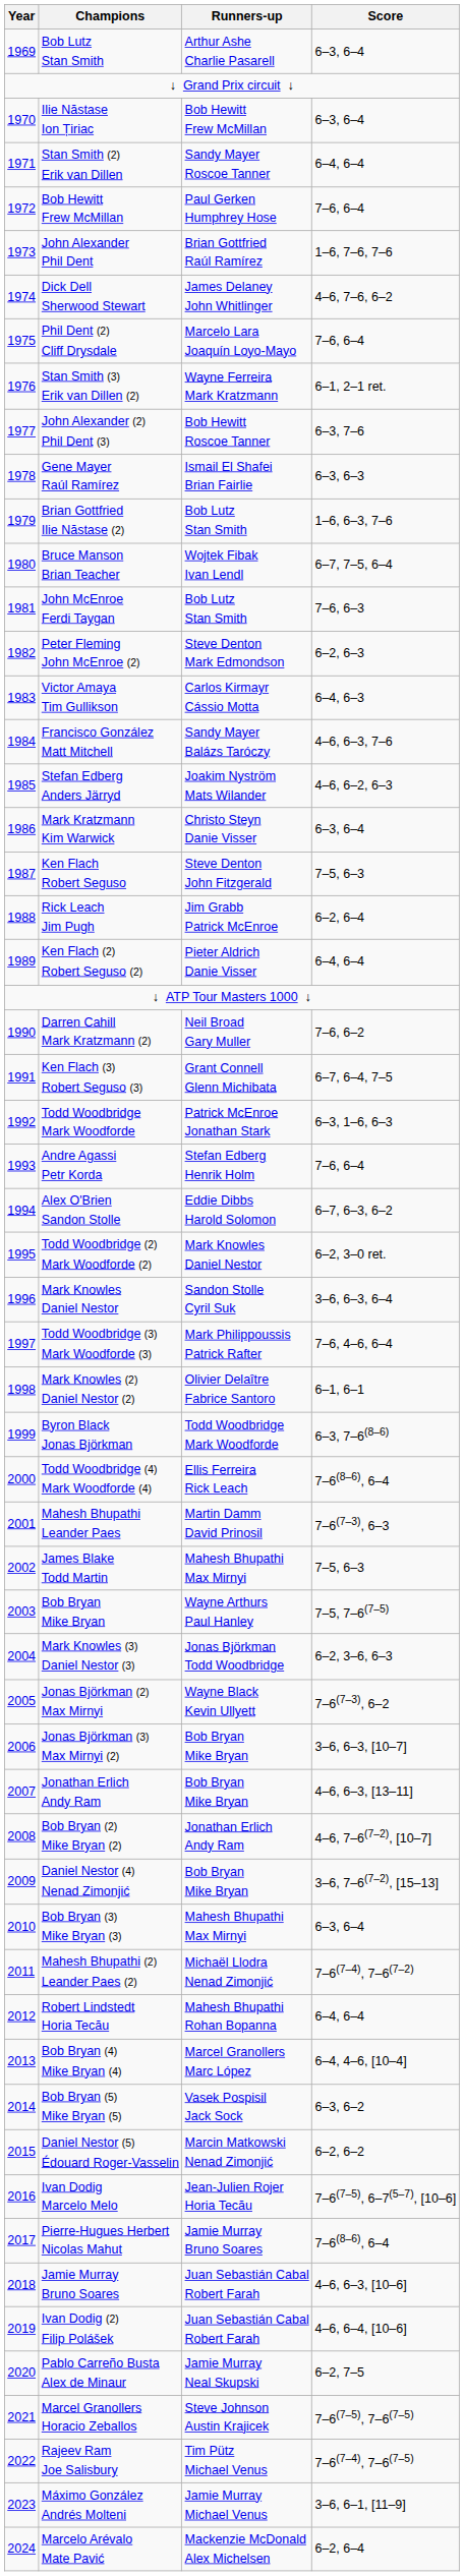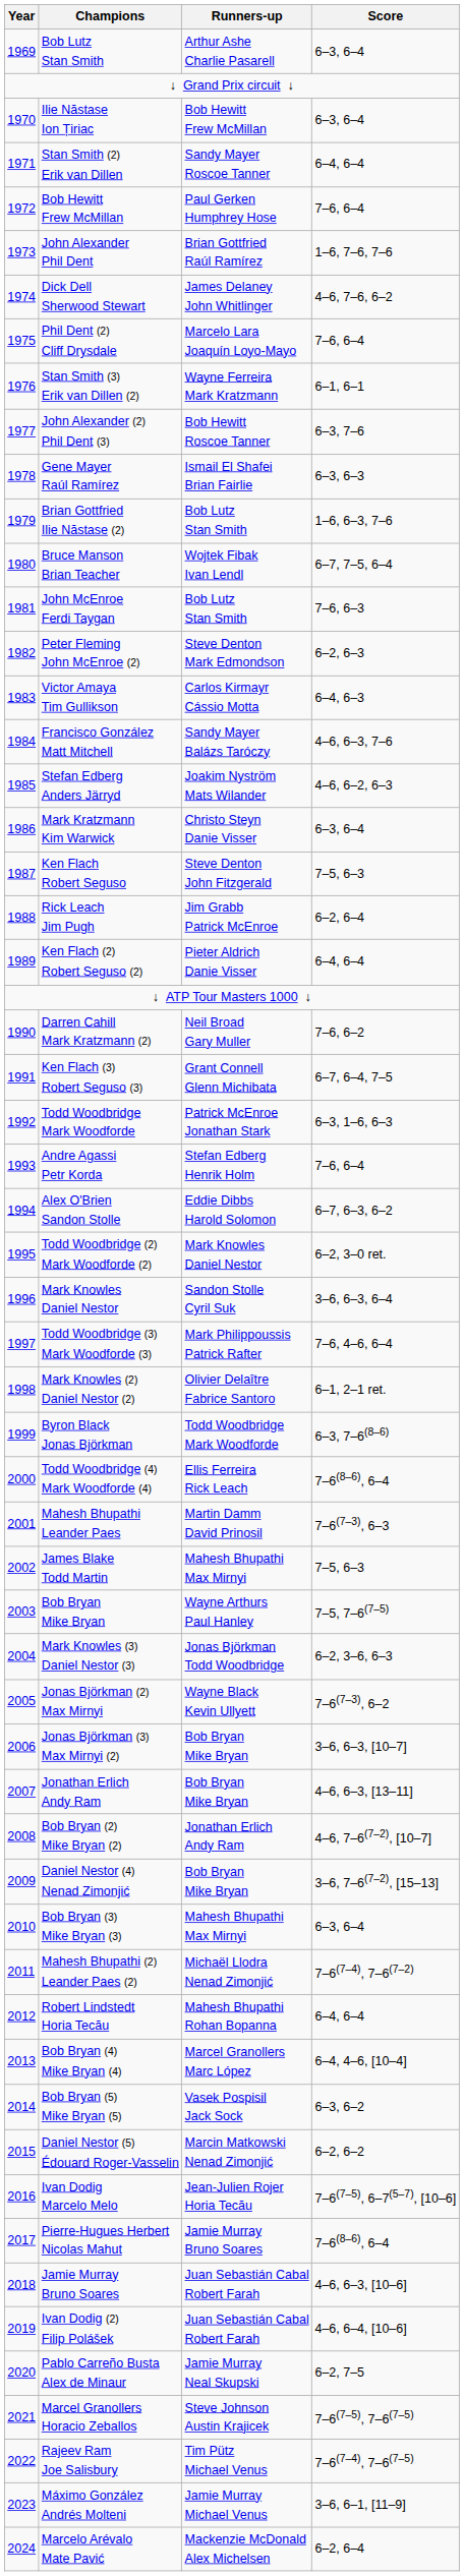 <table class="wikitable sortable" style="font-size:1.00em; line-height:1.5em;">
 <tr>
 <th>Year</th>
 <th>Champions</th>
 <th>Runners-up</th>
 <th>Score</th>
 </tr>
 <tr>
 <td><a href='#'>1969</a></td>
 <td> <a href='#'>Bob Lutz</a> <br>  <a href='#'>Stan Smith</a></td>
 <td> <a href='#'>Arthur Ashe</a> <br>  <a href='#'>Charlie Pasarell</a></td>
 <td>6–3, 6–4</td>
 </tr>
 <tr>
 <td colspan=5 align=center>↓  <a href='#'>Grand Prix circuit</a>  ↓</td>
 </tr>
 <tr>
 <td><a href='#'>1970</a></td>
 <td> <a href='#'>Ilie Năstase</a> <br>  <a href='#'>Ion Țiriac</a></td>
 <td> <a href='#'>Bob Hewitt</a> <br>  <a href='#'>Frew McMillan</a></td>
 <td>6–3, 6–4</td>
 </tr>
 <tr>
 <td><a href='#'>1971</a></td>
 <td> <a href='#'>Stan Smith</a> <small>(2)</small> <br>  <a href='#'>Erik van Dillen</a></td>
 <td> <a href='#'>Sandy Mayer</a> <br>  <a href='#'>Roscoe Tanner</a></td>
 <td>6–4, 6–4</td>
 </tr>
 <tr>
 <td><a href='#'>1972</a></td>
 <td> <a href='#'>Bob Hewitt</a> <br>  <a href='#'>Frew McMillan</a></td>
 <td> <a href='#'>Paul Gerken</a> <br>  <a href='#'>Humphrey Hose</a></td>
 <td>7–6, 6–4</td>
 </tr>
 <tr>
 <td><a href='#'>1973</a></td>
 <td> <a href='#'>John Alexander</a> <br>  <a href='#'>Phil Dent</a></td>
 <td> <a href='#'>Brian Gottfried</a> <br>  <a href='#'>Raúl Ramírez</a></td>
 <td>1–6, 7–6, 7–6</td>
 </tr>
 <tr>
 <td><a href='#'>1974</a></td>
 <td> <a href='#'>Dick Dell</a> <br>  <a href='#'>Sherwood Stewart</a></td>
 <td> <a href='#'>James Delaney</a> <br>  <a href='#'>John Whitlinger</a></td>
 <td>4–6, 7–6, 6–2</td>
 </tr>
 <tr>
 <td><a href='#'>1975</a></td>
 <td> <a href='#'>Phil Dent</a> <small>(2)</small> <br>  <a href='#'>Cliff Drysdale</a></td>
 <td> <a href='#'>Marcelo Lara</a> <br>  <a href='#'>Joaquín Loyo-Mayo</a></td>
 <td>7–6, 6–4</td>
 </tr>
 <tr>
 <td><a href='#'>1976</a></td>
 <td> <a href='#'>Stan Smith</a> <small>(3)</small> <br>  <a href='#'>Erik van Dillen</a> <small>(2)</small></td>
 <td> <a href='#'>Wayne Ferreira</a> <br>  <a href='#'>Mark Kratzmann</a></td>
-<td>6–1, 2–1 ret.</td>
+<td>6–1, 6–1</td>
 </tr>
 <tr>
 <td><a href='#'>1977</a></td>
 <td> <a href='#'>John Alexander</a> <small>(2)</small> <br>  <a href='#'>Phil Dent</a> <small>(3)</small></td>
 <td> <a href='#'>Bob Hewitt</a> <br>  <a href='#'>Roscoe Tanner</a></td>
 <td>6–3, 7–6</td>
 </tr>
 <tr>
 <td><a href='#'>1978</a></td>
 <td> <a href='#'>Gene Mayer</a> <br>  <a href='#'>Raúl Ramírez</a></td>
 <td> <a href='#'>Ismail El Shafei</a> <br>  <a href='#'>Brian Fairlie</a></td>
 <td>6–3, 6–3</td>
 </tr>
 <tr>
 <td><a href='#'>1979</a></td>
 <td> <a href='#'>Brian Gottfried</a> <br>  <a href='#'>Ilie Năstase</a> <small>(2)</small></td>
 <td> <a href='#'>Bob Lutz</a> <br>  <a href='#'>Stan Smith</a></td>
 <td>1–6, 6–3, 7–6</td>
 </tr>
 <tr>
 <td><a href='#'>1980</a></td>
 <td> <a href='#'>Bruce Manson</a> <br>  <a href='#'>Brian Teacher</a></td>
 <td> <a href='#'>Wojtek Fibak</a> <br>  <a href='#'>Ivan Lendl</a></td>
 <td>6–7, 7–5, 6–4</td>
 </tr>
 <tr>
 <td><a href='#'>1981</a></td>
 <td> <a href='#'>John McEnroe</a> <br>  <a href='#'>Ferdi Taygan</a></td>
 <td> <a href='#'>Bob Lutz</a> <br>  <a href='#'>Stan Smith</a></td>
 <td>7–6, 6–3</td>
 </tr>
 <tr>
 <td><a href='#'>1982</a></td>
 <td> <a href='#'>Peter Fleming</a> <br>  <a href='#'>John McEnroe</a> <small>(2)</small></td>
 <td> <a href='#'>Steve Denton</a> <br>  <a href='#'>Mark Edmondson</a></td>
 <td>6–2, 6–3</td>
 </tr>
 <tr>
 <td><a href='#'>1983</a></td>
 <td> <a href='#'>Victor Amaya</a> <br>  <a href='#'>Tim Gullikson</a></td>
 <td> <a href='#'>Carlos Kirmayr</a> <br>  <a href='#'>Cássio Motta</a></td>
 <td>6–4, 6–3</td>
 </tr>
 <tr>
 <td><a href='#'>1984</a></td>
 <td> <a href='#'>Francisco González</a> <br>  <a href='#'>Matt Mitchell</a></td>
 <td> <a href='#'>Sandy Mayer</a> <br>  <a href='#'>Balázs Taróczy</a></td>
 <td>4–6, 6–3, 7–6</td>
 </tr>
 <tr>
 <td><a href='#'>1985</a></td>
 <td> <a href='#'>Stefan Edberg</a> <br>  <a href='#'>Anders Järryd</a></td>
 <td> <a href='#'>Joakim Nyström</a> <br>  <a href='#'>Mats Wilander</a></td>
 <td>4–6, 6–2, 6–3</td>
 </tr>
 <tr>
 <td><a href='#'>1986</a></td>
 <td> <a href='#'>Mark Kratzmann</a> <br>  <a href='#'>Kim Warwick</a></td>
 <td> <a href='#'>Christo Steyn</a> <br>  <a href='#'>Danie Visser</a></td>
 <td>6–3, 6–4</td>
 </tr>
 <tr>
 <td><a href='#'>1987</a></td>
 <td> <a href='#'>Ken Flach</a> <br>  <a href='#'>Robert Seguso</a></td>
 <td> <a href='#'>Steve Denton</a> <br>  <a href='#'>John Fitzgerald</a></td>
 <td>7–5, 6–3</td>
 </tr>
 <tr>
 <td><a href='#'>1988</a></td>
 <td> <a href='#'>Rick Leach</a> <br>  <a href='#'>Jim Pugh</a></td>
 <td> <a href='#'>Jim Grabb</a> <br>  <a href='#'>Patrick McEnroe</a></td>
 <td>6–2, 6–4</td>
 </tr>
 <tr>
 <td><a href='#'>1989</a></td>
 <td> <a href='#'>Ken Flach</a> <small>(2)</small> <br>  <a href='#'>Robert Seguso</a> <small>(2)</small></td>
 <td> <a href='#'>Pieter Aldrich</a> <br>  <a href='#'>Danie Visser</a></td>
 <td>6–4, 6–4</td>
 </tr>
 <tr>
 <td colspan=5 align=center>↓  <a href='#'>ATP Tour Masters 1000</a>  ↓</td>
 </tr>
 <tr>
 <td><a href='#'>1990</a></td>
 <td> <a href='#'>Darren Cahill</a> <br>  <a href='#'>Mark Kratzmann</a> <small>(2)</small></td>
 <td> <a href='#'>Neil Broad</a> <br>  <a href='#'>Gary Muller</a></td>
 <td>7–6, 6–2</td>
 </tr>
 <tr>
 <td><a href='#'>1991</a></td>
 <td> <a href='#'>Ken Flach</a> <small>(3)</small> <br>  <a href='#'>Robert Seguso</a> <small>(3)</small></td>
 <td> <a href='#'>Grant Connell</a> <br>  <a href='#'>Glenn Michibata</a></td>
 <td>6–7, 6–4, 7–5</td>
 </tr>
 <tr>
 <td><a href='#'>1992</a></td>
 <td> <a href='#'>Todd Woodbridge</a> <br>  <a href='#'>Mark Woodforde</a></td>
 <td> <a href='#'>Patrick McEnroe</a> <br>  <a href='#'>Jonathan Stark</a></td>
 <td>6–3, 1–6, 6–3</td>
 </tr>
 <tr>
 <td><a href='#'>1993</a></td>
 <td> <a href='#'>Andre Agassi</a> <br>  <a href='#'>Petr Korda</a></td>
 <td> <a href='#'>Stefan Edberg</a> <br>  <a href='#'>Henrik Holm</a></td>
 <td>7–6, 6–4</td>
 </tr>
 <tr>
 <td><a href='#'>1994</a></td>
 <td> <a href='#'>Alex O'Brien</a> <br>  <a href='#'>Sandon Stolle</a></td>
 <td> <a href='#'>Eddie Dibbs</a> <br>  <a href='#'>Harold Solomon</a></td>
 <td>6–7, 6–3, 6–2</td>
 </tr>
 <tr>
 <td><a href='#'>1995</a></td>
 <td> <a href='#'>Todd Woodbridge</a> <small>(2)</small> <br>  <a href='#'>Mark Woodforde</a> <small>(2)</small></td>
 <td> <a href='#'>Mark Knowles</a> <br>  <a href='#'>Daniel Nestor</a></td>
 <td>6–2, 3–0 ret.</td>
 </tr>
 <tr>
 <td><a href='#'>1996</a></td>
 <td> <a href='#'>Mark Knowles</a> <br>  <a href='#'>Daniel Nestor</a></td>
 <td> <a href='#'>Sandon Stolle</a> <br>  <a href='#'>Cyril Suk</a></td>
 <td>3–6, 6–3, 6–4</td>
 </tr>
 <tr>
 <td><a href='#'>1997</a></td>
 <td> <a href='#'>Todd Woodbridge</a> <small>(3)</small> <br>  <a href='#'>Mark Woodforde</a> <small>(3)</small></td>
 <td> <a href='#'>Mark Philippoussis</a> <br>  <a href='#'>Patrick Rafter</a></td>
 <td>7–6, 4–6, 6–4</td>
 </tr>
 <tr>
 <td><a href='#'>1998</a></td>
 <td> <a href='#'>Mark Knowles</a> <small>(2)</small> <br>  <a href='#'>Daniel Nestor</a> <small>(2)</small></td>
 <td> <a href='#'>Olivier Delaître</a> <br>  <a href='#'>Fabrice Santoro</a></td>
-<td>6–1, 6–1</td>
+<td>6–1, 2–1 ret.</td>
 </tr>
 <tr>
 <td><a href='#'>1999</a></td>
 <td> <a href='#'>Byron Black</a> <br>  <a href='#'>Jonas Björkman</a></td>
 <td> <a href='#'>Todd Woodbridge</a> <br>  <a href='#'>Mark Woodforde</a></td>
 <td>6–3, 7–6<sup>(8–6)</sup></td>
 </tr>
 <tr>
 <td><a href='#'>2000</a></td>
 <td> <a href='#'>Todd Woodbridge</a> <small>(4)</small> <br>  <a href='#'>Mark Woodforde</a> <small>(4)</small></td>
 <td> <a href='#'>Ellis Ferreira</a> <br>  <a href='#'>Rick Leach</a></td>
 <td>7–6<sup>(8–6)</sup>, 6–4</td>
 </tr>
 <tr>
 <td><a href='#'>2001</a></td>
 <td> <a href='#'>Mahesh Bhupathi</a> <br>  <a href='#'>Leander Paes</a></td>
 <td> <a href='#'>Martin Damm</a> <br>  <a href='#'>David Prinosil</a></td>
 <td>7–6<sup>(7–3)</sup>, 6–3</td>
 </tr>
 <tr>
 <td><a href='#'>2002</a></td>
 <td> <a href='#'>James Blake</a> <br>  <a href='#'>Todd Martin</a></td>
 <td> <a href='#'>Mahesh Bhupathi</a> <br>  <a href='#'>Max Mirnyi</a></td>
 <td>7–5, 6–3</td>
 </tr>
 <tr>
 <td><a href='#'>2003</a></td>
 <td> <a href='#'>Bob Bryan</a> <br>  <a href='#'>Mike Bryan</a></td>
 <td> <a href='#'>Wayne Arthurs</a> <br>  <a href='#'>Paul Hanley</a></td>
 <td>7–5, 7–6<sup>(7–5)</sup></td>
 </tr>
 <tr>
 <td><a href='#'>2004</a></td>
 <td> <a href='#'>Mark Knowles</a> <small>(3)</small> <br>  <a href='#'>Daniel Nestor</a> <small>(3)</small></td>
 <td> <a href='#'>Jonas Björkman</a> <br>  <a href='#'>Todd Woodbridge</a></td>
 <td>6–2, 3–6, 6–3</td>
 </tr>
 <tr>
 <td><a href='#'>2005</a></td>
 <td> <a href='#'>Jonas Björkman</a> <small>(2)</small> <br>  <a href='#'>Max Mirnyi</a></td>
 <td> <a href='#'>Wayne Black</a> <br>  <a href='#'>Kevin Ullyett</a></td>
 <td>7–6<sup>(7–3)</sup>, 6–2</td>
 </tr>
 <tr>
 <td><a href='#'>2006</a></td>
 <td> <a href='#'>Jonas Björkman</a> <small>(3)</small><br>  <a href='#'>Max Mirnyi</a> <small>(2)</small></td>
 <td> <a href='#'>Bob Bryan</a> <br>  <a href='#'>Mike Bryan</a></td>
 <td>3–6, 6–3, [10–7]</td>
 </tr>
 <tr>
 <td><a href='#'>2007</a></td>
 <td> <a href='#'>Jonathan Erlich</a> <br>  <a href='#'>Andy Ram</a></td>
 <td> <a href='#'>Bob Bryan</a> <br>  <a href='#'>Mike Bryan</a></td>
 <td>4–6, 6–3, [13–11]</td>
 </tr>
 <tr>
 <td><a href='#'>2008</a></td>
 <td> <a href='#'>Bob Bryan</a> <small>(2)</small> <br>  <a href='#'>Mike Bryan</a> <small>(2)</small></td>
 <td> <a href='#'>Jonathan Erlich</a> <br>  <a href='#'>Andy Ram</a></td>
 <td>4–6, 7–6<sup>(7–2)</sup>, [10–7]</td>
 </tr>
 <tr>
 <td><a href='#'>2009</a></td>
 <td> <a href='#'>Daniel Nestor</a> <small>(4)</small> <br>  <a href='#'>Nenad Zimonjić</a></td>
 <td> <a href='#'>Bob Bryan</a> <br>  <a href='#'>Mike Bryan</a></td>
 <td>3–6, 7–6<sup>(7–2)</sup>, [15–13]</td>
 </tr>
 <tr>
 <td><a href='#'>2010</a></td>
 <td> <a href='#'>Bob Bryan</a> <small>(3)</small> <br>  <a href='#'>Mike Bryan</a> <small>(3)</small></td>
 <td> <a href='#'>Mahesh Bhupathi</a> <br>  <a href='#'>Max Mirnyi</a></td>
 <td>6–3, 6–4</td>
 </tr>
 <tr>
 <td><a href='#'>2011</a></td>
 <td> <a href='#'>Mahesh Bhupathi</a> <small>(2)</small> <br>  <a href='#'>Leander Paes</a> <small>(2)</small></td>
 <td> <a href='#'>Michaël Llodra</a> <br>  <a href='#'>Nenad Zimonjić</a></td>
 <td>7–6<sup>(7–4)</sup>, 7–6<sup>(7–2)</sup></td>
 </tr>
 <tr>
 <td><a href='#'>2012</a></td>
 <td> <a href='#'>Robert Lindstedt</a> <br>  <a href='#'>Horia Tecău</a></td>
 <td> <a href='#'>Mahesh Bhupathi</a> <br>  <a href='#'>Rohan Bopanna</a></td>
 <td>6–4, 6–4</td>
 </tr>
 <tr>
 <td><a href='#'>2013</a></td>
 <td> <a href='#'>Bob Bryan</a> <small>(4)</small> <br>  <a href='#'>Mike Bryan</a> <small>(4)</small></td>
 <td> <a href='#'>Marcel Granollers</a> <br>  <a href='#'>Marc López</a></td>
 <td>6–4, 4–6, [10–4]</td>
 </tr>
 <tr>
 <td><a href='#'>2014</a></td>
 <td> <a href='#'>Bob Bryan</a> <small>(5)</small> <br>  <a href='#'>Mike Bryan</a> <small>(5)</small></td>
 <td> <a href='#'>Vasek Pospisil</a> <br>  <a href='#'>Jack Sock</a></td>
 <td>6–3, 6–2</td>
 </tr>
 <tr>
 <td><a href='#'>2015</a></td>
 <td> <a href='#'>Daniel Nestor</a> <small>(5)</small> <br>  <a href='#'>Édouard Roger-Vasselin</a></td>
 <td> <a href='#'>Marcin Matkowski</a> <br>  <a href='#'>Nenad Zimonjić</a></td>
 <td>6–2, 6–2</td>
 </tr>
 <tr>
 <td><a href='#'>2016</a></td>
 <td> <a href='#'>Ivan Dodig</a> <br>  <a href='#'>Marcelo Melo</a></td>
 <td> <a href='#'>Jean-Julien Rojer</a> <br>  <a href='#'>Horia Tecău</a></td>
 <td>7–6<sup>(7–5)</sup>, 6–7<sup>(5–7)</sup>, [10–6]</td>
 </tr>
 <tr>
 <td><a href='#'>2017</a></td>
 <td> <a href='#'>Pierre-Hugues Herbert</a> <br>  <a href='#'>Nicolas Mahut</a></td>
 <td> <a href='#'>Jamie Murray</a> <br>  <a href='#'>Bruno Soares</a></td>
 <td>7–6<sup>(8–6)</sup>, 6–4</td>
 </tr>
 <tr>
 <td><a href='#'>2018</a></td>
 <td> <a href='#'>Jamie Murray</a> <br>  <a href='#'>Bruno Soares</a></td>
 <td> <a href='#'>Juan Sebastián Cabal</a> <br>  <a href='#'>Robert Farah</a></td>
 <td>4–6, 6–3, [10–6]</td>
 </tr>
 <tr>
 <td><a href='#'>2019</a></td>
 <td> <a href='#'>Ivan Dodig</a> <small>(2)</small> <br>  <a href='#'>Filip Polášek</a></td>
 <td> <a href='#'>Juan Sebastián Cabal</a> <br>  <a href='#'>Robert Farah</a></td>
 <td>4–6, 6–4, [10–6]</td>
 </tr>
 <tr>
 <td><a href='#'>2020</a></td>
 <td> <a href='#'>Pablo Carreño Busta</a> <br>  <a href='#'>Alex de Minaur</a></td>
 <td> <a href='#'>Jamie Murray</a> <br>  <a href='#'>Neal Skupski</a></td>
 <td>6–2, 7–5</td>
 </tr>
 <tr>
 <td><a href='#'>2021</a></td>
 <td> <a href='#'>Marcel Granollers</a> <br>  <a href='#'>Horacio Zeballos</a></td>
 <td> <a href='#'>Steve Johnson</a> <br>  <a href='#'>Austin Krajicek</a></td>
 <td>7–6<sup>(7–5)</sup>, 7–6<sup>(7–5)</sup></td>
 </tr>
 <tr>
 <td><a href='#'>2022</a></td>
 <td> <a href='#'>Rajeev Ram</a> <br>  <a href='#'>Joe Salisbury</a></td>
 <td> <a href='#'>Tim Pütz</a> <br>  <a href='#'>Michael Venus</a></td>
 <td>7–6<sup>(7–4)</sup>, 7–6<sup>(7–5)</sup></td>
 </tr>
 <tr>
 <td><a href='#'>2023</a></td>
 <td> <a href='#'>Máximo González</a> <br>  <a href='#'>Andrés Molteni</a></td>
 <td> <a href='#'>Jamie Murray</a> <br>  <a href='#'>Michael Venus</a></td>
 <td>3–6, 6–1, [11–9]</td>
 </tr>
 <tr>
 <td><a href='#'>2024</a></td>
 <td> <a href='#'>Marcelo Arévalo</a> <br>  <a href='#'>Mate Pavić</a></td>
 <td> <a href='#'>Mackenzie McDonald</a> <br>  <a href='#'>Alex Michelsen</a></td>
 <td>6–2, 6–4</td>
 </tr>
 </table>
